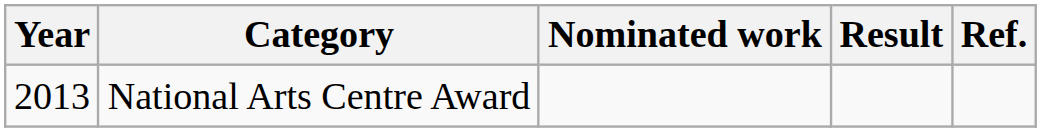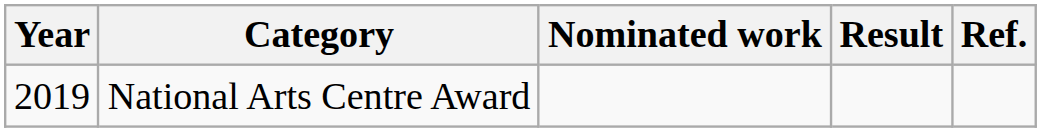 <table class="wikitable plainrowheaders">
 <tr>
 <th scope="col">Year</th>
 <th scope="col">Category</th>
 <th scope="col">Nominated work</th>
 <th scope="col">Result</th>
 <th scope="col">Ref.</th>
 </tr>
 <tr>
-<td>2013</td>
+<td>2019</td>
 <td>National Arts Centre Award</td>
 <td></td>
 <td></td>
 <td align="center"></td>
 </tr>
 </table>
